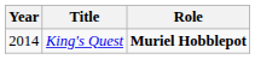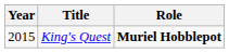 <table class="wikitable sortable">
 <tr>
 <th>Year</th>
 <th>Title</th>
 <th>Role</th>
 </tr>
 <tr>
-<td>2014</td>
+<td>2015</td>
 <td><em><a href='#'>King's Quest</a></em></td>
 <td><strong>Muriel Hobblepot</strong></td>
 </tr>
 </table>
